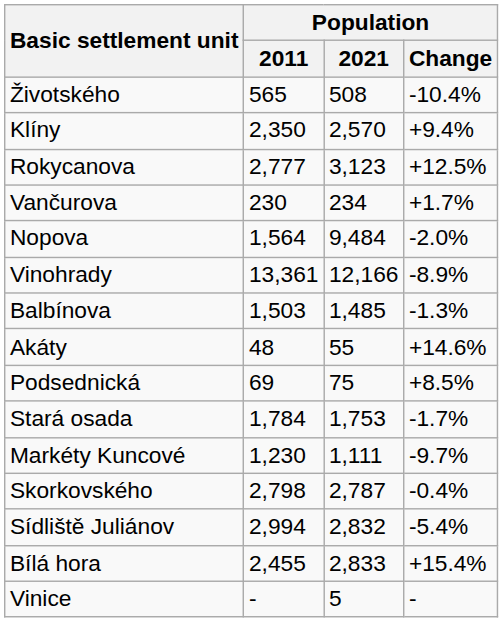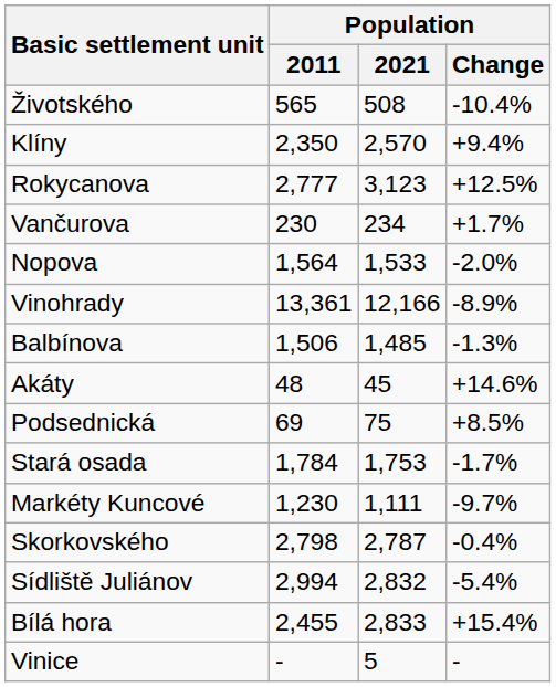 <table class="wikitable sortable">
 <tr>
 <th rowspan=2>Basic settlement unit</th>
 <th colspan=3>Population</th>
 </tr>
 <tr>
 <th>2011</th>
 <th>2021</th>
 <th>Change</th>
 </tr>
 <tr>
 <td>Životského</td>
 <td>565</td>
 <td>508</td>
 <td>-10.4%</td>
 </tr>
 <tr>
 <td>Klíny</td>
 <td>2,350</td>
 <td>2,570</td>
 <td>+9.4%</td>
 </tr>
 <tr>
 <td>Rokycanova</td>
 <td>2,777</td>
 <td>3,123</td>
 <td>+12.5%</td>
 </tr>
 <tr>
 <td>Vančurova</td>
 <td>230</td>
 <td>234</td>
 <td>+1.7%</td>
 </tr>
 <tr>
 <td>Nopova</td>
 <td>1,564</td>
-<td>9,484</td>
+<td>1,533</td>
 <td>-2.0%</td>
 </tr>
 <tr>
 <td>Vinohrady</td>
 <td>13,361</td>
 <td>12,166</td>
 <td>-8.9%</td>
 </tr>
 <tr>
 <td>Balbínova</td>
-<td>1,503</td>
+<td>1,506</td>
 <td>1,485</td>
 <td>-1.3%</td>
 </tr>
 <tr>
 <td>Akáty</td>
 <td>48</td>
-<td>55</td>
+<td>45</td>
 <td>+14.6%</td>
 </tr>
 <tr>
 <td>Podsednická</td>
 <td>69</td>
 <td>75</td>
 <td>+8.5%</td>
 </tr>
 <tr>
 <td>Stará osada</td>
 <td>1,784</td>
 <td>1,753</td>
 <td>-1.7%</td>
 </tr>
 <tr>
 <td>Markéty Kuncové</td>
 <td>1,230</td>
 <td>1,111</td>
 <td>-9.7%</td>
 </tr>
 <tr>
 <td>Skorkovského</td>
 <td>2,798</td>
 <td>2,787</td>
 <td>-0.4%</td>
 </tr>
 <tr>
 <td>Sídliště Juliánov</td>
 <td>2,994</td>
 <td>2,832</td>
 <td>-5.4%</td>
 </tr>
 <tr>
 <td>Bílá hora</td>
 <td>2,455</td>
 <td>2,833</td>
 <td>+15.4%</td>
 </tr>
 <tr>
 <td>Vinice</td>
 <td>-</td>
 <td>5</td>
 <td>-</td>
 </tr>
 </table>
